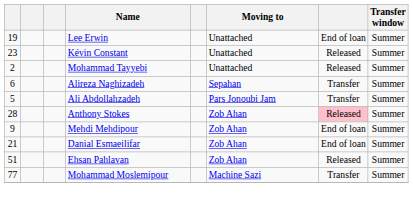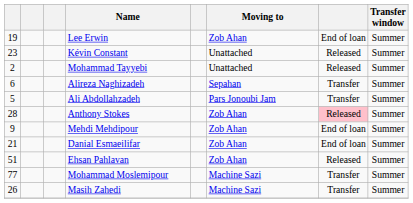 <table class="wikitable sortable">
 <tr>
 <th style="width:20px;"></th>
 <th style="width:30px;"></th>
 <th style="width:30px;"></th>
 <th style="width:200px;">Name</th>
 <th style="width:20px;"></th>
 <th style="width:180px;">Moving to</th>
 <th></th>
 <th Transfer window>Transfer<br>window</th>
 </tr>
 <tr>
 <td align=center>19</td>
 <td align=center></td>
 <td align=center></td>
 <td><a href='#'>Lee Erwin</a></td>
 <td align=center></td>
-<td>Unattached</td>
+<td> <a href='#'>Zob Ahan</a></td>
 <td align=center>End of loan</td>
 <td align=center>Summer</td>
 </tr>
 <tr>
 <td align=center>23</td>
 <td align=center></td>
 <td align=center></td>
 <td><a href='#'>Kévin Constant</a></td>
 <td align=center></td>
 <td>Unattached</td>
 <td align=center>Released</td>
 <td align=center>Summer</td>
 </tr>
 <tr>
 <td align=center>2</td>
 <td align=center></td>
 <td align=center></td>
 <td><a href='#'>Mohammad Tayyebi</a></td>
 <td align=center></td>
 <td>Unattached</td>
 <td align=center>Released</td>
 <td align=center>Summer</td>
 </tr>
 <tr>
 <td align=center>6</td>
 <td align=center></td>
 <td align=center></td>
 <td><a href='#'>Alireza Naghizadeh</a></td>
 <td align=center></td>
 <td> <a href='#'>Sepahan</a></td>
 <td align=center>Transfer</td>
 <td align=center>Summer</td>
 </tr>
 <tr>
 <td align=center>5</td>
 <td align=center></td>
 <td align=center></td>
 <td><a href='#'>Ali Abdollahzadeh</a></td>
 <td align=center></td>
 <td> <a href='#'>Pars Jonoubi Jam</a></td>
 <td align=center>Transfer</td>
 <td align=center>Summer</td>
 </tr>
 <tr>
 <td align=center>28</td>
 <td align=center></td>
 <td align=center></td>
 <td><a href='#'>Anthony Stokes</a></td>
 <td align=center></td>
 <td> <a href='#'>Zob Ahan</a></td>
 <td align=center style="background: pink;">Released</td>
 <td align=center>Summer</td>
 </tr>
 <tr>
 <td align=center>9</td>
 <td align=center></td>
 <td align=center></td>
 <td><a href='#'>Mehdi Mehdipour</a></td>
 <td align=center></td>
 <td> <a href='#'>Zob Ahan</a></td>
 <td align=center>End of loan</td>
 <td align=center>Summer</td>
 </tr>
 <tr>
 <td align=center>21</td>
 <td align=center></td>
 <td align=center></td>
 <td><a href='#'>Danial Esmaeilifar</a></td>
 <td align=center></td>
 <td> <a href='#'>Zob Ahan</a></td>
 <td align=center>End of loan</td>
 <td align=center>Summer</td>
 </tr>
 <tr>
 <td align=center>51</td>
 <td align=center></td>
 <td align=center></td>
 <td><a href='#'>Ehsan Pahlavan</a></td>
 <td align=center></td>
 <td> <a href='#'>Zob Ahan</a></td>
 <td align=center>Released</td>
 <td align=center>Summer</td>
 </tr>
 <tr>
 <td align=center>77</td>
 <td align=center></td>
 <td align=center></td>
 <td><a href='#'>Mohammad Moslemipour</a></td>
 <td align=center></td>
 <td> <a href='#'>Machine Sazi</a></td>
 <td align=center>Transfer</td>
 <td align=center>Summer</td>
 </tr>
 <tr>
+<td align=center>26</td>
+<td align=center></td>
+<td align=center></td>
+<td><a href='#'>Masih Zahedi</a></td>
+<td align=center></td>
+<td> <a href='#'>Machine Sazi</a></td>
+<td align=center>Transfer</td>
+<td align=center>Summer</td>
+</tr>
+<tr>
 </tr>
 </table>
